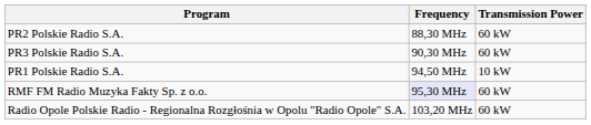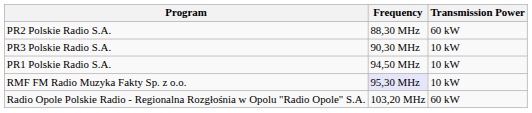 <table class="wikitable">
 <tr>
 <th>Program</th>
 <th>Frequency</th>
 <th>Transmission Power</th>
 </tr>
 <tr>
 <td>PR2 Polskie Radio S.A.</td>
 <td>88,30 MHz</td>
 <td>60 kW</td>
 </tr>
 <tr>
 <td>PR3 Polskie Radio S.A.</td>
 <td>90,30 MHz</td>
-<td>60 kW</td>
+<td>10 kW</td>
 </tr>
 <tr>
 <td>PR1 Polskie Radio S.A.</td>
 <td>94,50 MHz</td>
 <td>10 kW</td>
 </tr>
 <tr>
 <td>RMF FM Radio Muzyka Fakty Sp. z o.o.</td>
 <td style="background: lavender;">95,30 MHz</td>
-<td>60 kW</td>
+<td>10 kW</td>
 </tr>
 <tr>
 <td>Radio Opole Polskie Radio - Regionalna Rozgłośnia w Opolu "Radio Opole" S.A.</td>
 <td>103,20 MHz</td>
 <td>60 kW</td>
 </tr>
 </table>
